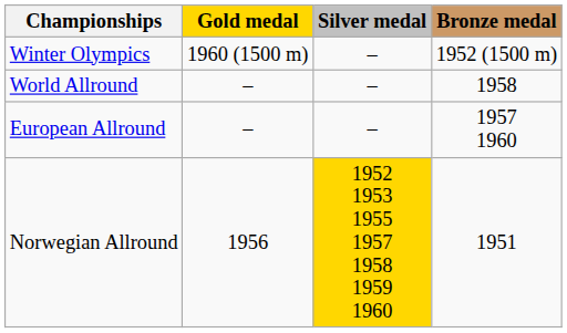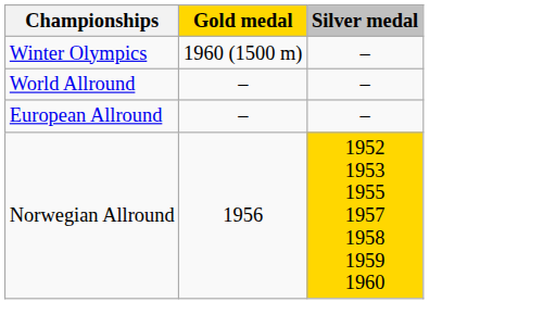 <table class="wikitable">
 <tr>
 <th>Championships</th>
 <td align=center bgcolor=gold><strong>Gold medal</strong></td>
 <td align=center bgcolor=silver><strong>Silver medal</strong></td>
-<td align=center bgcolor=cc9966><strong>Bronze medal</strong></td>
 </tr>
 <tr align="center">
 <td align="left"><a href='#'>Winter Olympics</a></td>
 <td>1960 (1500 m)</td>
 <td>–</td>
-<td>1952 (1500 m)</td>
 </tr>
 <tr align="center">
 <td align="left"><a href='#'>World Allround</a></td>
 <td>–</td>
 <td>–</td>
-<td>1958</td>
 </tr>
 <tr align="center">
 <td align="left"><a href='#'>European Allround</a></td>
 <td>–</td>
 <td>–</td>
-<td>1957 <br> 1960</td>
 </tr>
 <tr align="center">
 <td align="left">Norwegian Allround</td>
 <td>1956</td>
 <td style="background: gold;">1952 <br> 1953 <br> 1955 <br> 1957 <br> 1958 <br> 1959 <br> 1960</td>
-<td>1951</td>
 </tr>
 </table>
